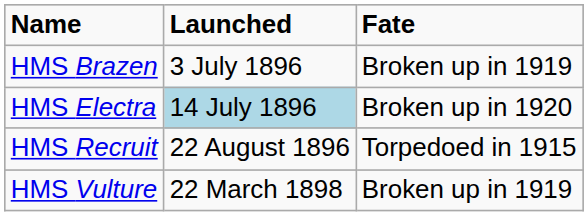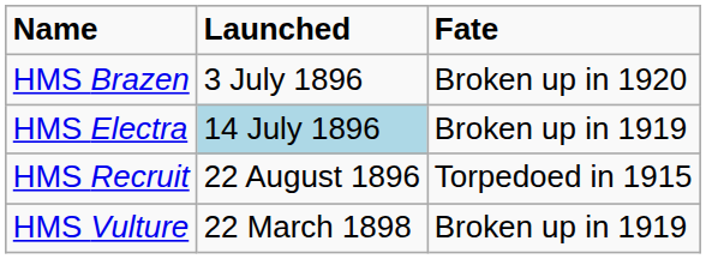 <table class=wikitable>
 <tr>
 <td><strong>Name</strong></td>
 <td><strong>Launched</strong></td>
 <td><strong>Fate</strong></td>
 </tr>
 <tr>
 <td><a href='#'>HMS <em>Brazen</em></a></td>
 <td>3 July 1896</td>
-<td>Broken up in 1919</td>
+<td>Broken up in 1920</td>
 </tr>
 <tr>
 <td><a href='#'>HMS <em>Electra</em></a></td>
 <td style="background: lightblue;">14 July 1896</td>
-<td>Broken up in 1920</td>
+<td>Broken up in 1919</td>
 </tr>
 <tr>
 <td><a href='#'>HMS <em>Recruit</em></a></td>
 <td>22 August 1896</td>
 <td>Torpedoed in 1915</td>
 </tr>
 <tr>
 <td><a href='#'>HMS <em>Vulture</em></a></td>
 <td>22 March 1898</td>
 <td>Broken up in 1919</td>
 </tr>
 </table>
